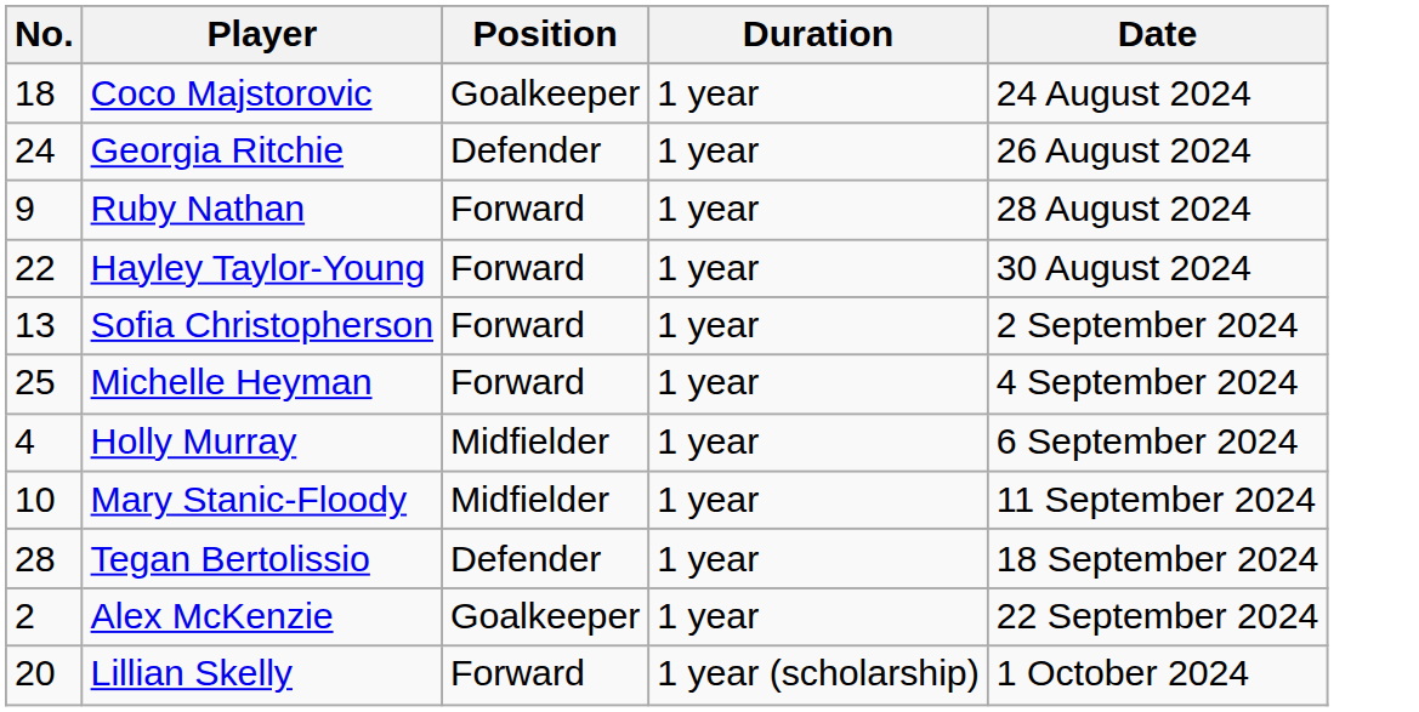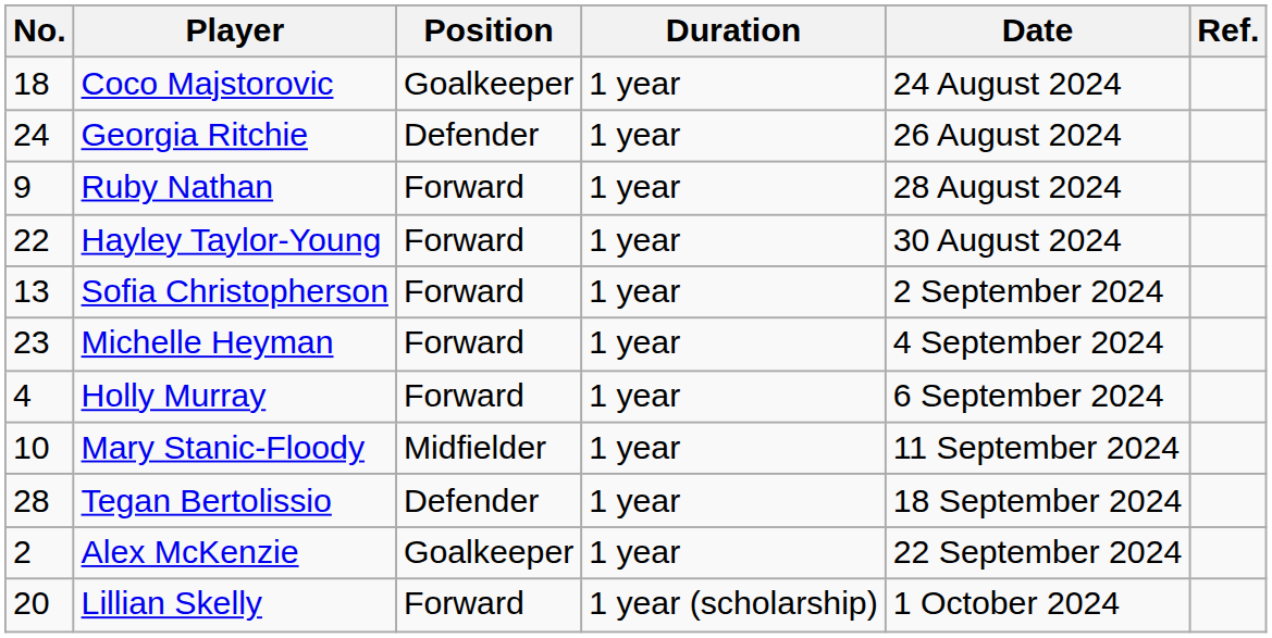 <table class="wikitable">
 <tr>
 <th>No.</th>
 <th>Player</th>
 <th>Position</th>
 <th>Duration</th>
 <th>Date</th>
+<th>Ref.</th>
 </tr>
 <tr>
 <td>18</td>
 <td><a href='#'>Coco Majstorovic</a></td>
 <td>Goalkeeper</td>
 <td>1 year</td>
 <td>24 August 2024</td>
+<td></td>
 </tr>
 <tr>
 <td>24</td>
 <td><a href='#'>Georgia Ritchie</a></td>
 <td>Defender</td>
 <td>1 year</td>
 <td>26 August 2024</td>
+<td></td>
 </tr>
 <tr>
 <td>9</td>
 <td> <a href='#'>Ruby Nathan</a></td>
 <td>Forward</td>
 <td>1 year</td>
 <td>28 August 2024</td>
+<td></td>
 </tr>
 <tr>
 <td>22</td>
 <td><a href='#'>Hayley Taylor-Young</a></td>
 <td>Forward</td>
 <td>1 year</td>
 <td>30 August 2024</td>
+<td></td>
 </tr>
 <tr>
 <td>13</td>
 <td><a href='#'>Sofia Christopherson</a></td>
 <td>Forward</td>
 <td>1 year</td>
 <td>2 September 2024</td>
+<td></td>
 </tr>
 <tr>
-<td>25</td>
+<td>23</td>
 <td><a href='#'>Michelle Heyman</a></td>
 <td>Forward</td>
 <td>1 year</td>
 <td>4 September 2024</td>
+<td></td>
 </tr>
 <tr>
 <td>4</td>
 <td><a href='#'>Holly Murray</a></td>
-<td>Midfielder</td>
+<td>Forward</td>
 <td>1 year</td>
 <td>6 September 2024</td>
+<td></td>
 </tr>
 <tr>
 <td>10</td>
 <td><a href='#'>Mary Stanic-Floody</a></td>
 <td>Midfielder</td>
 <td>1 year</td>
 <td>11 September 2024</td>
+<td></td>
 </tr>
 <tr>
 <td>28</td>
 <td><a href='#'>Tegan Bertolissio</a></td>
 <td>Defender</td>
 <td>1 year</td>
 <td>18 September 2024</td>
+<td></td>
 </tr>
 <tr>
 <td>2</td>
 <td><a href='#'>Alex McKenzie</a></td>
 <td>Goalkeeper</td>
 <td>1 year</td>
 <td>22 September 2024</td>
+<td></td>
 </tr>
 <tr>
 <td>20</td>
 <td><a href='#'>Lillian Skelly</a></td>
 <td>Forward</td>
 <td>1 year (scholarship)</td>
 <td>1 October 2024</td>
+<td></td>
 </tr>
 </table>
